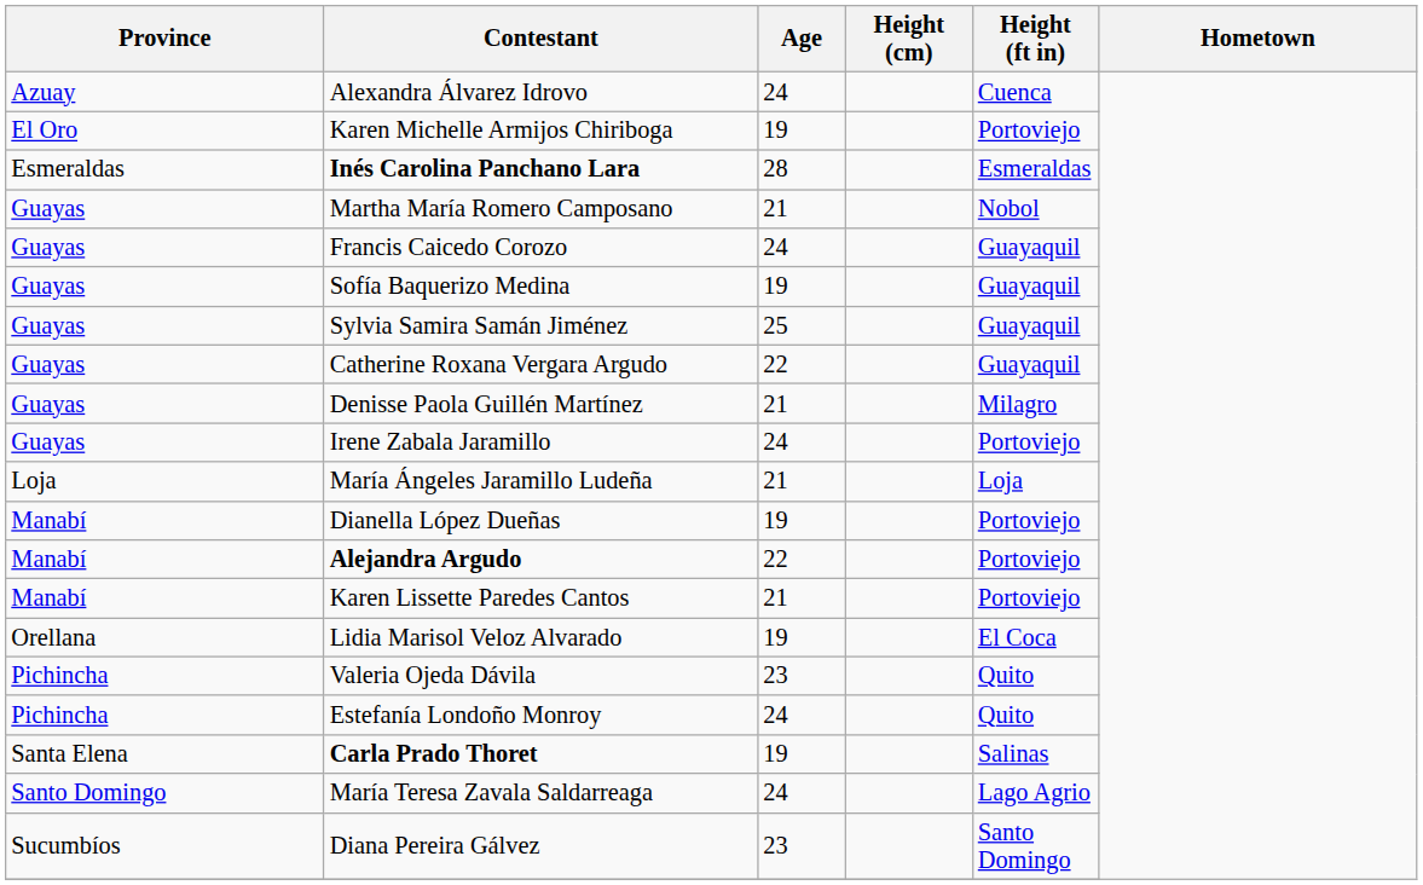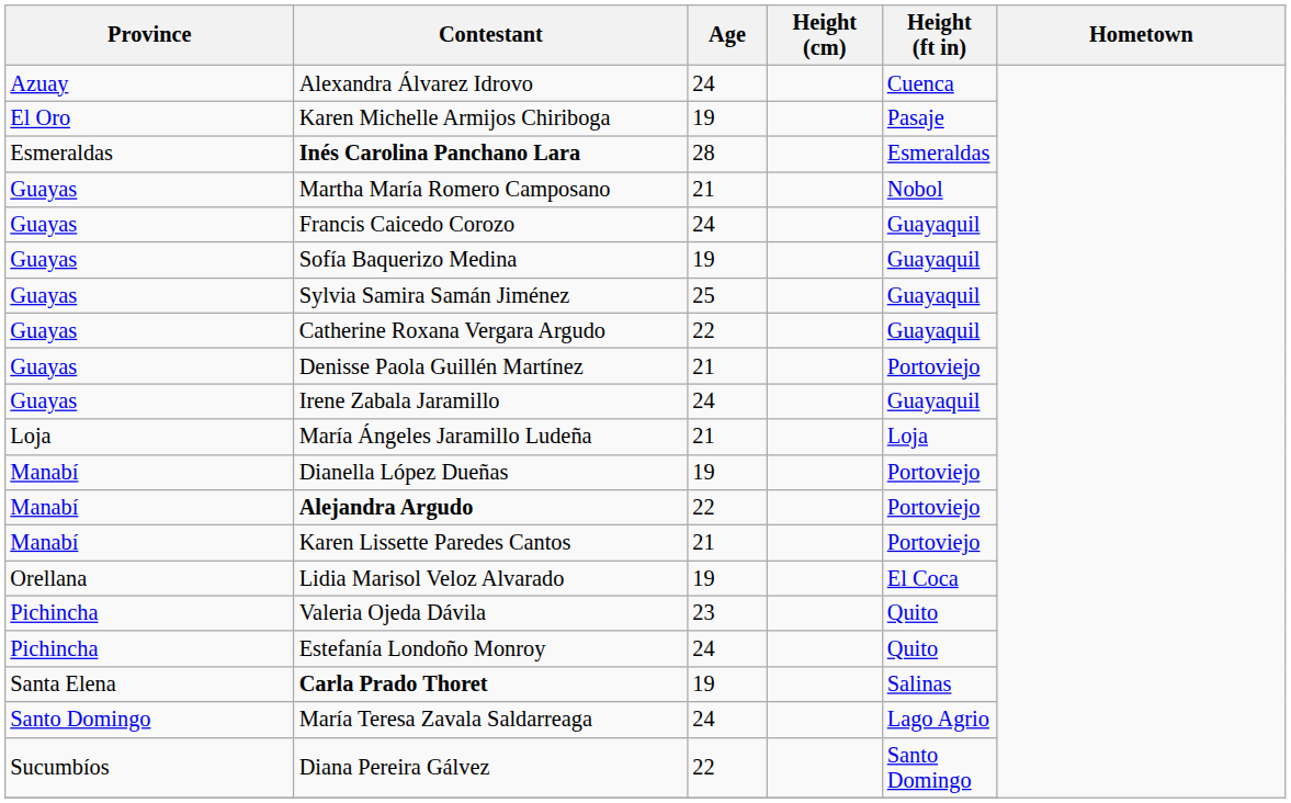 <table class="wikitable sortable">
 <tr>
 <th width="200">Province</th>
 <th width="275">Contestant</th>
 <th width="50">Age</th>
 <th width="75">Height<br> (cm)</th>
 <th width="75">Height<br> (ft in)</th>
 <th width="200">Hometown</th>
 </tr>
 <tr>
 <td> <a href='#'>Azuay</a></td>
 <td>Alexandra Álvarez Idrovo</td>
 <td>24</td>
 <td></td>
 <td><a href='#'>Cuenca</a></td>
 </tr>
 <tr>
 <td> <a href='#'>El Oro</a></td>
 <td>Karen Michelle Armijos Chiriboga</td>
 <td>19</td>
 <td></td>
-<td><a href='#'>Portoviejo</a></td>
+<td><a href='#'>Pasaje</a></td>
 </tr>
 <tr>
 <td> Esmeraldas</td>
 <td><strong>Inés Carolina Panchano Lara</strong></td>
 <td>28</td>
 <td></td>
 <td><a href='#'>Esmeraldas</a></td>
 </tr>
 <tr>
 <td> <a href='#'>Guayas</a></td>
 <td>Martha María Romero Camposano</td>
 <td>21</td>
 <td></td>
 <td><a href='#'>Nobol</a></td>
 </tr>
 <tr>
 <td> <a href='#'>Guayas</a></td>
 <td>Francis Caicedo Corozo</td>
 <td>24</td>
 <td></td>
 <td><a href='#'>Guayaquil</a></td>
 </tr>
 <tr>
 <td> <a href='#'>Guayas</a></td>
 <td>Sofía Baquerizo Medina</td>
 <td>19</td>
 <td></td>
 <td><a href='#'>Guayaquil</a></td>
 </tr>
 <tr>
 <td> <a href='#'>Guayas</a></td>
 <td>Sylvia Samira Samán Jiménez</td>
 <td>25</td>
 <td></td>
 <td><a href='#'>Guayaquil</a></td>
 </tr>
 <tr>
 <td> <a href='#'>Guayas</a></td>
 <td>Catherine Roxana Vergara Argudo</td>
 <td>22</td>
 <td></td>
 <td><a href='#'>Guayaquil</a></td>
 </tr>
 <tr>
 <td> <a href='#'>Guayas</a></td>
 <td>Denisse Paola Guillén Martínez</td>
 <td>21</td>
 <td></td>
-<td><a href='#'>Milagro</a></td>
+<td><a href='#'>Portoviejo</a></td>
 </tr>
 <tr>
 <td> <a href='#'>Guayas</a></td>
 <td>Irene Zabala Jaramillo</td>
 <td>24</td>
 <td></td>
-<td><a href='#'>Portoviejo</a></td>
+<td><a href='#'>Guayaquil</a></td>
 </tr>
 <tr>
 <td> Loja</td>
 <td>María Ángeles Jaramillo Ludeña</td>
 <td>21</td>
 <td></td>
 <td><a href='#'>Loja</a></td>
 </tr>
 <tr>
 <td> <a href='#'>Manabí</a></td>
 <td>Dianella López Dueñas</td>
 <td>19</td>
 <td></td>
 <td><a href='#'>Portoviejo</a></td>
 </tr>
 <tr>
 <td> <a href='#'>Manabí</a></td>
 <td><strong>Alejandra Argudo</strong></td>
 <td>22</td>
 <td></td>
 <td><a href='#'>Portoviejo</a></td>
 </tr>
 <tr>
 <td> <a href='#'>Manabí</a></td>
 <td>Karen Lissette Paredes Cantos</td>
 <td>21</td>
 <td></td>
 <td><a href='#'>Portoviejo</a></td>
 </tr>
 <tr>
 <td> Orellana</td>
 <td>Lidia Marisol Veloz Alvarado</td>
 <td>19</td>
 <td></td>
 <td><a href='#'>El Coca</a></td>
 </tr>
 <tr>
 <td> <a href='#'>Pichincha</a></td>
 <td>Valeria Ojeda Dávila</td>
 <td>23</td>
 <td></td>
 <td><a href='#'>Quito</a></td>
 </tr>
 <tr>
 <td> <a href='#'>Pichincha</a></td>
 <td>Estefanía Londoño Monroy</td>
 <td>24</td>
 <td></td>
 <td><a href='#'>Quito</a></td>
 </tr>
 <tr>
 <td>Santa Elena</td>
 <td><strong>Carla Prado Thoret</strong></td>
 <td>19</td>
 <td></td>
 <td><a href='#'>Salinas</a></td>
 </tr>
 <tr>
 <td> <a href='#'>Santo Domingo</a></td>
 <td>María Teresa Zavala Saldarreaga</td>
 <td>24</td>
 <td></td>
 <td><a href='#'>Lago Agrio</a></td>
 </tr>
 <tr>
 <td> Sucumbíos</td>
 <td>Diana Pereira Gálvez</td>
-<td>23</td>
+<td>22</td>
 <td></td>
 <td><a href='#'>Santo Domingo</a></td>
 </tr>
 <tr>
 </tr>
 </table>
